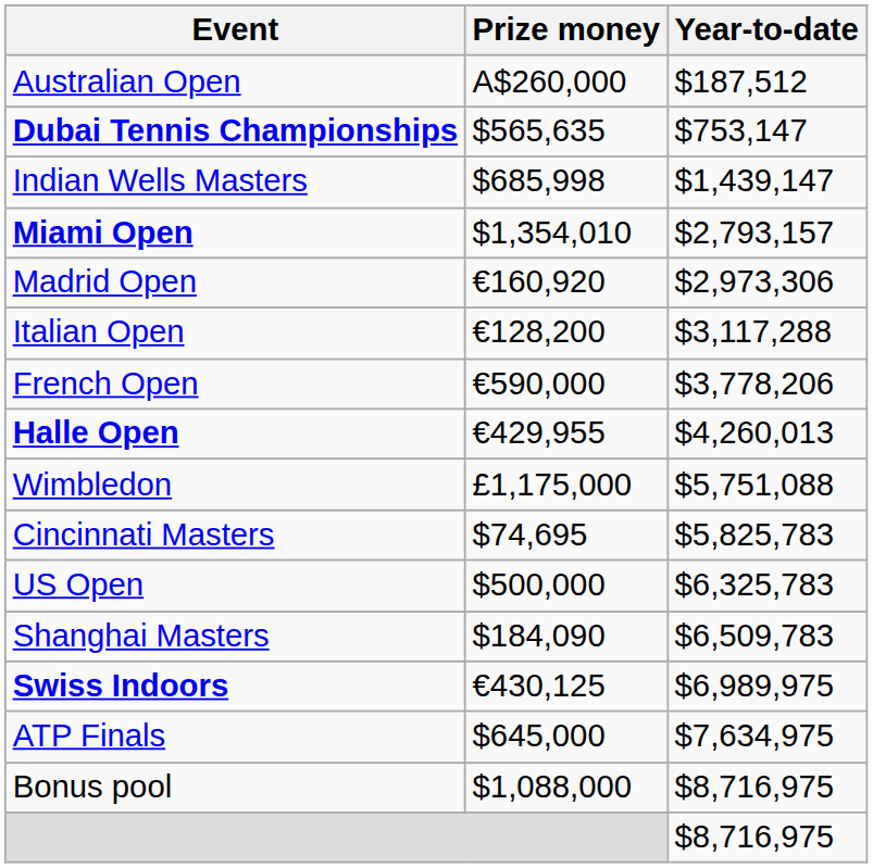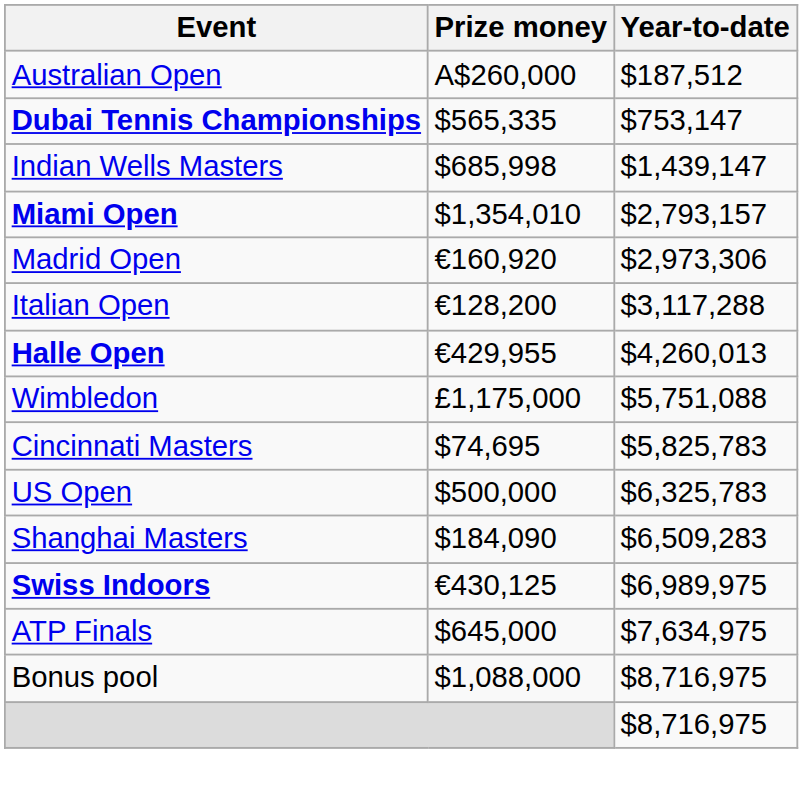 <table class="wikitable sortable">
 <tr>
 <th>Event</th>
 <th>Prize money</th>
 <th>Year-to-date</th>
 </tr>
 <tr>
 <td><a href='#'>Australian Open</a></td>
 <td>A$260,000</td>
 <td>$187,512</td>
 </tr>
 <tr>
 <td><strong><a href='#'>Dubai Tennis Championships</a></strong></td>
-<td>$565,635</td>
+<td>$565,335</td>
 <td>$753,147</td>
 </tr>
 <tr>
 <td><a href='#'>Indian Wells Masters</a></td>
 <td>$685,998</td>
 <td>$1,439,147</td>
 </tr>
 <tr>
 <td><strong><a href='#'>Miami Open</a></strong></td>
 <td>$1,354,010</td>
 <td>$2,793,157</td>
 </tr>
 <tr>
 <td><a href='#'>Madrid Open</a></td>
 <td>€160,920</td>
 <td>$2,973,306</td>
 </tr>
 <tr>
 <td><a href='#'>Italian Open</a></td>
 <td>€128,200</td>
 <td>$3,117,288</td>
-</tr>
-<tr>
-<td><a href='#'>French Open</a></td>
-<td>€590,000</td>
-<td>$3,778,206</td>
 </tr>
 <tr>
 <td><strong><a href='#'>Halle Open</a></strong></td>
 <td>€429,955</td>
 <td>$4,260,013</td>
 </tr>
 <tr>
 <td><a href='#'>Wimbledon</a></td>
 <td>£1,175,000</td>
 <td>$5,751,088</td>
 </tr>
 <tr>
 <td><a href='#'>Cincinnati Masters</a></td>
 <td>$74,695</td>
 <td>$5,825,783</td>
 </tr>
 <tr>
 <td><a href='#'>US Open</a></td>
 <td>$500,000</td>
 <td>$6,325,783</td>
 </tr>
 <tr>
 <td><a href='#'>Shanghai Masters</a></td>
 <td>$184,090</td>
-<td>$6,509,783</td>
+<td>$6,509,283</td>
 </tr>
 <tr>
 <td><strong><a href='#'>Swiss Indoors</a></strong></td>
 <td>€430,125</td>
 <td>$6,989,975</td>
 </tr>
 <tr>
 <td><a href='#'>ATP Finals</a></td>
 <td>$645,000</td>
 <td>$7,634,975</td>
 </tr>
 <tr>
 <td>Bonus pool</td>
 <td>$1,088,000</td>
 <td>$8,716,975</td>
 </tr>
 <tr class="sortbottom">
 <td colspan=2 bgcolor=#DCDCDC></td>
 <td>$8,716,975</td>
 </tr>
 </table>
